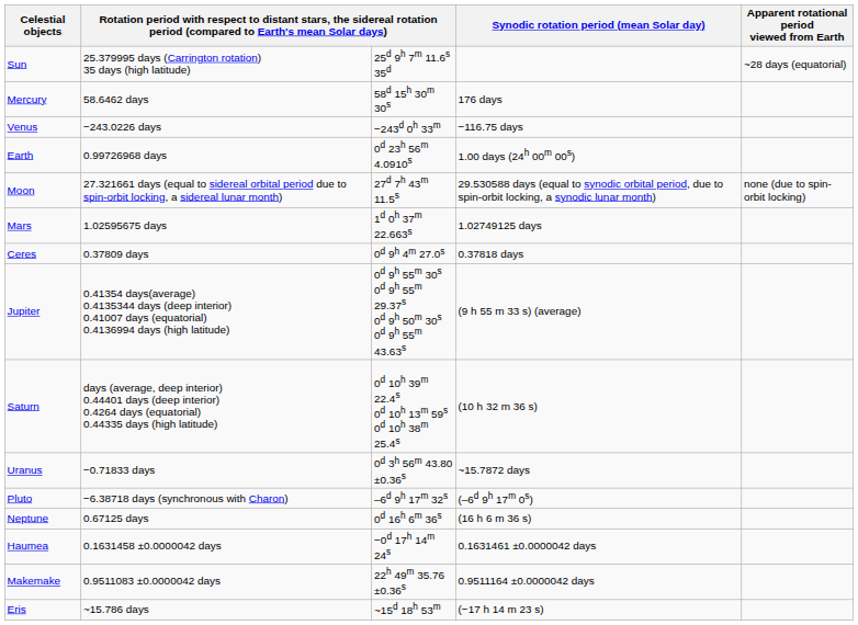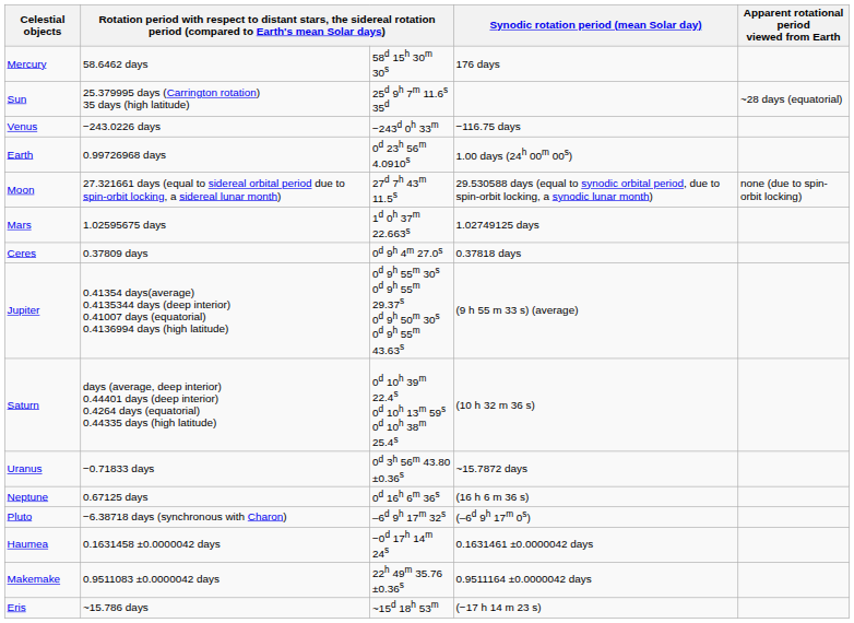 <table class="wikitable">
 <tr>
 <th>Celestial objects</th>
 <th colspan=2>Rotation period with respect to distant stars, the sidereal rotation period (compared to <a href='#'>Earth's mean Solar days</a>)</th>
 <th><a href='#'>Synodic rotation period (mean Solar day)</a></th>
 <th>Apparent rotational period<br>viewed from Earth</th>
 </tr>
 <tr>
+<td><a href='#'>Mercury</a></td>
+<td>58.6462 days</td>
+<td>58<sup>d</sup> 15<sup>h</sup> 30<sup>m</sup> 30<sup>s</sup></td>
+<td>176 days</td>
+<td></td>
+</tr>
+<tr>
 <td><a href='#'>Sun</a></td>
 <td>25.379995 days (<a href='#'>Carrington rotation</a>)<br>35 days (high latitude)</td>
 <td>25<sup>d</sup> 9<sup>h</sup> 7<sup>m</sup> 11.6<sup>s</sup><br>35<sup>d</sup></td>
 <td></td>
 <td>~28 days (equatorial)</td>
-</tr>
-<tr>
-<td><a href='#'>Mercury</a></td>
-<td>58.6462 days</td>
-<td>58<sup>d</sup> 15<sup>h</sup> 30<sup>m</sup> 30<sup>s</sup></td>
-<td>176 days</td>
-<td></td>
 </tr>
 <tr>
 <td><a href='#'>Venus</a></td>
 <td>−243.0226 days</td>
 <td>−243<sup>d</sup> 0<sup>h</sup> 33<sup>m</sup></td>
 <td>−116.75 days</td>
 <td></td>
 </tr>
 <tr>
 <td><a href='#'>Earth</a></td>
 <td>0.99726968 days</td>
 <td>0<sup>d</sup> 23<sup>h</sup> 56<sup>m</sup> 4.0910<sup>s</sup></td>
 <td>1.00 days (24<sup>h</sup> 00<sup>m</sup> 00<sup>s</sup>)</td>
 <td></td>
 </tr>
 <tr>
 <td><a href='#'>Moon</a></td>
 <td>27.321661 days<wbr> (equal to <a href='#'>sidereal orbital period</a> due to <a href='#'>spin-orbit locking</a>, a <a href='#'>sidereal lunar month</a>)</td>
 <td>27<sup>d</sup> 7<sup>h</sup> 43<sup>m</sup> 11.5<sup>s</sup></td>
 <td>29.530588 days (equal to <a href='#'>synodic orbital period</a>, due to spin-orbit locking, a <a href='#'>synodic lunar month</a>)</td>
 <td>none (due to spin-orbit locking)</td>
 </tr>
 <tr>
 <td><a href='#'>Mars</a></td>
 <td>1.02595675 days</td>
 <td>1<sup>d</sup> 0<sup>h</sup> 37<sup>m</sup> 22.663<sup>s</sup></td>
 <td>1.02749125 days</td>
 <td></td>
 </tr>
 <tr>
 <td><a href='#'>Ceres</a></td>
 <td>0.37809 days</td>
 <td>0<sup>d</sup> 9<sup>h</sup> 4<sup>m</sup> 27.0<sup>s</sup></td>
 <td>0.37818 days</td>
 <td></td>
 </tr>
 <tr>
 <td><a href='#'>Jupiter</a></td>
 <td>0.41354 days(average)<br>0.4135344 days (deep interior)<br>0.41007 days (equatorial)<br>0.4136994 days (high latitude)</td>
 <td>0<sup>d</sup> 9<sup>h</sup> 55<sup>m</sup> 30<sup>s</sup><br>0<sup>d</sup> 9<sup>h</sup> 55<sup>m</sup> 29.37<sup>s</sup><br>0<sup>d</sup> 9<sup>h</sup> 50<sup>m</sup> 30<sup>s</sup><br>0<sup>d</sup> 9<sup>h</sup> 55<sup>m</sup> 43.63<sup>s</sup></td>
 <td> (9 h 55 m 33 s) (average)</td>
 <td></td>
 </tr>
 <tr>
 <td><a href='#'>Saturn</a></td>
 <td> days (average, deep interior)<br>0.44401 days (deep interior)<br>0.4264 days (equatorial)<br>0.44335 days (high latitude)</td>
 <td>  <br>0<sup>d</sup> 10<sup>h</sup> 39<sup>m</sup> 22.4<sup>s</sup><br>0<sup>d</sup> 10<sup>h</sup> 13<sup>m</sup> 59<sup>s</sup><br>0<sup>d</sup> 10<sup>h</sup> 38<sup>m</sup> 25.4<sup>s</sup></td>
 <td> (10 h 32 m 36 s)</td>
 <td></td>
 </tr>
 <tr>
 <td><a href='#'>Uranus</a></td>
 <td>−0.71833 days</td>
 <td>0<sup>d</sup> 3<sup>h</sup> 56<sup>m</sup> 43.80 ±0.36<sup>s</sup></td>
 <td>~15.7872 days</td>
 <td></td>
 </tr>
 <tr>
+<td><a href='#'>Neptune</a></td>
+<td>0.67125 days</td>
+<td>0<sup>d</sup> 16<sup>h</sup> 6<sup>m</sup> 36<sup>s</sup></td>
+<td> (16 h 6 m 36 s)</td>
+<td></td>
+</tr>
+<tr>
 <td><a href='#'>Pluto</a></td>
 <td>−6.38718 days<wbr> (synchronous with <a href='#'>Charon</a>)</td>
 <td>–6<sup>d</sup> 9<sup>h</sup> 17<sup>m</sup> 32<sup>s</sup></td>
 <td> (–6<sup>d</sup> 9<sup>h</sup> 17<sup>m</sup> 0<sup>s</sup>)</td>
-<td></td>
-</tr>
-<tr>
-<td><a href='#'>Neptune</a></td>
-<td>0.67125 days</td>
-<td>0<sup>d</sup> 16<sup>h</sup> 6<sup>m</sup> 36<sup>s</sup></td>
-<td> (16 h 6 m 36 s)</td>
 <td></td>
 </tr>
 <tr>
 <td><a href='#'>Haumea</a></td>
 <td>0.1631458 ±0.0000042 days</td>
 <td>−0<sup>d</sup> 17<sup>h</sup> 14<sup>m</sup> 24<sup>s</sup></td>
 <td>0.1631461 ±0.0000042 days</td>
 <td></td>
 </tr>
 <tr>
 <td><a href='#'>Makemake</a></td>
 <td>0.9511083 ±0.0000042 days</td>
 <td>22<sup>h</sup> 49<sup>m</sup> 35.76 ±0.36<sup>s</sup></td>
 <td>0.9511164 ±0.0000042 days</td>
 <td></td>
 </tr>
 <tr>
 <td><a href='#'>Eris</a></td>
 <td>~15.786 days</td>
 <td>~15<sup>d</sup> 18<sup>h</sup> 53<sup>m</sup></td>
 <td> (−17 h 14 m 23 s)</td>
 <td></td>
 </tr>
 </table>
